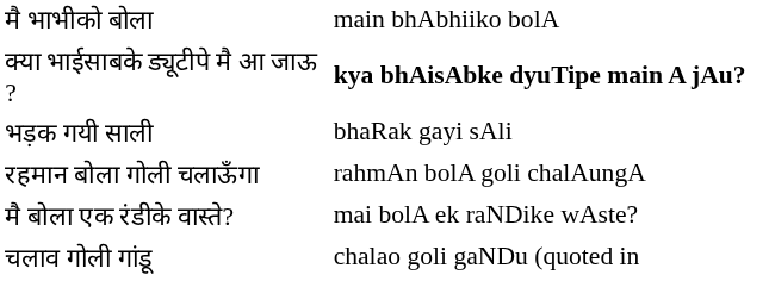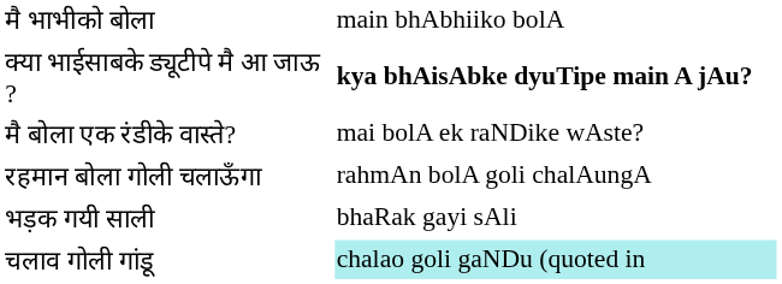 <table style="text-align:left;" align="center">
 <tr>
 <td width="200pt">मै भाभीको बोला</td>
 <td width="270pt">main bhAbhiiko bolA</td>
 </tr>
 <tr>
 <td>क्या भाईसाबके ड्यूटीपे मै आ जाऊ ?</td>
 <td><strong>kya bhAisAbke dyuTipe main A jAu?</strong></td>
 </tr>
 <tr>
-<td>भड़क गयी साली</td>
-<td>bhaRak gayi sAli</td>
+<td>मै बोला एक रंडीके वास्ते?</td>
+<td>mai bolA ek raNDike wAste?</td>
 </tr>
 <tr>
 <td>रहमान बोला गोली चलाऊँगा</td>
 <td>rahmAn bolA goli chalAungA</td>
 </tr>
 <tr>
-<td>मै बोला एक रंडीके वास्ते?</td>
-<td>mai bolA ek raNDike wAste?</td>
+<td>भड़क गयी साली</td>
+<td>bhaRak gayi sAli</td>
 </tr>
 <tr>
 <td>चलाव गोली गांडू</td>
-<td>chalao goli gaNDu	(quoted in</td>
+<td style="background: paleturquoise;">chalao goli gaNDu	(quoted in</td>
 </tr>
 </table>
